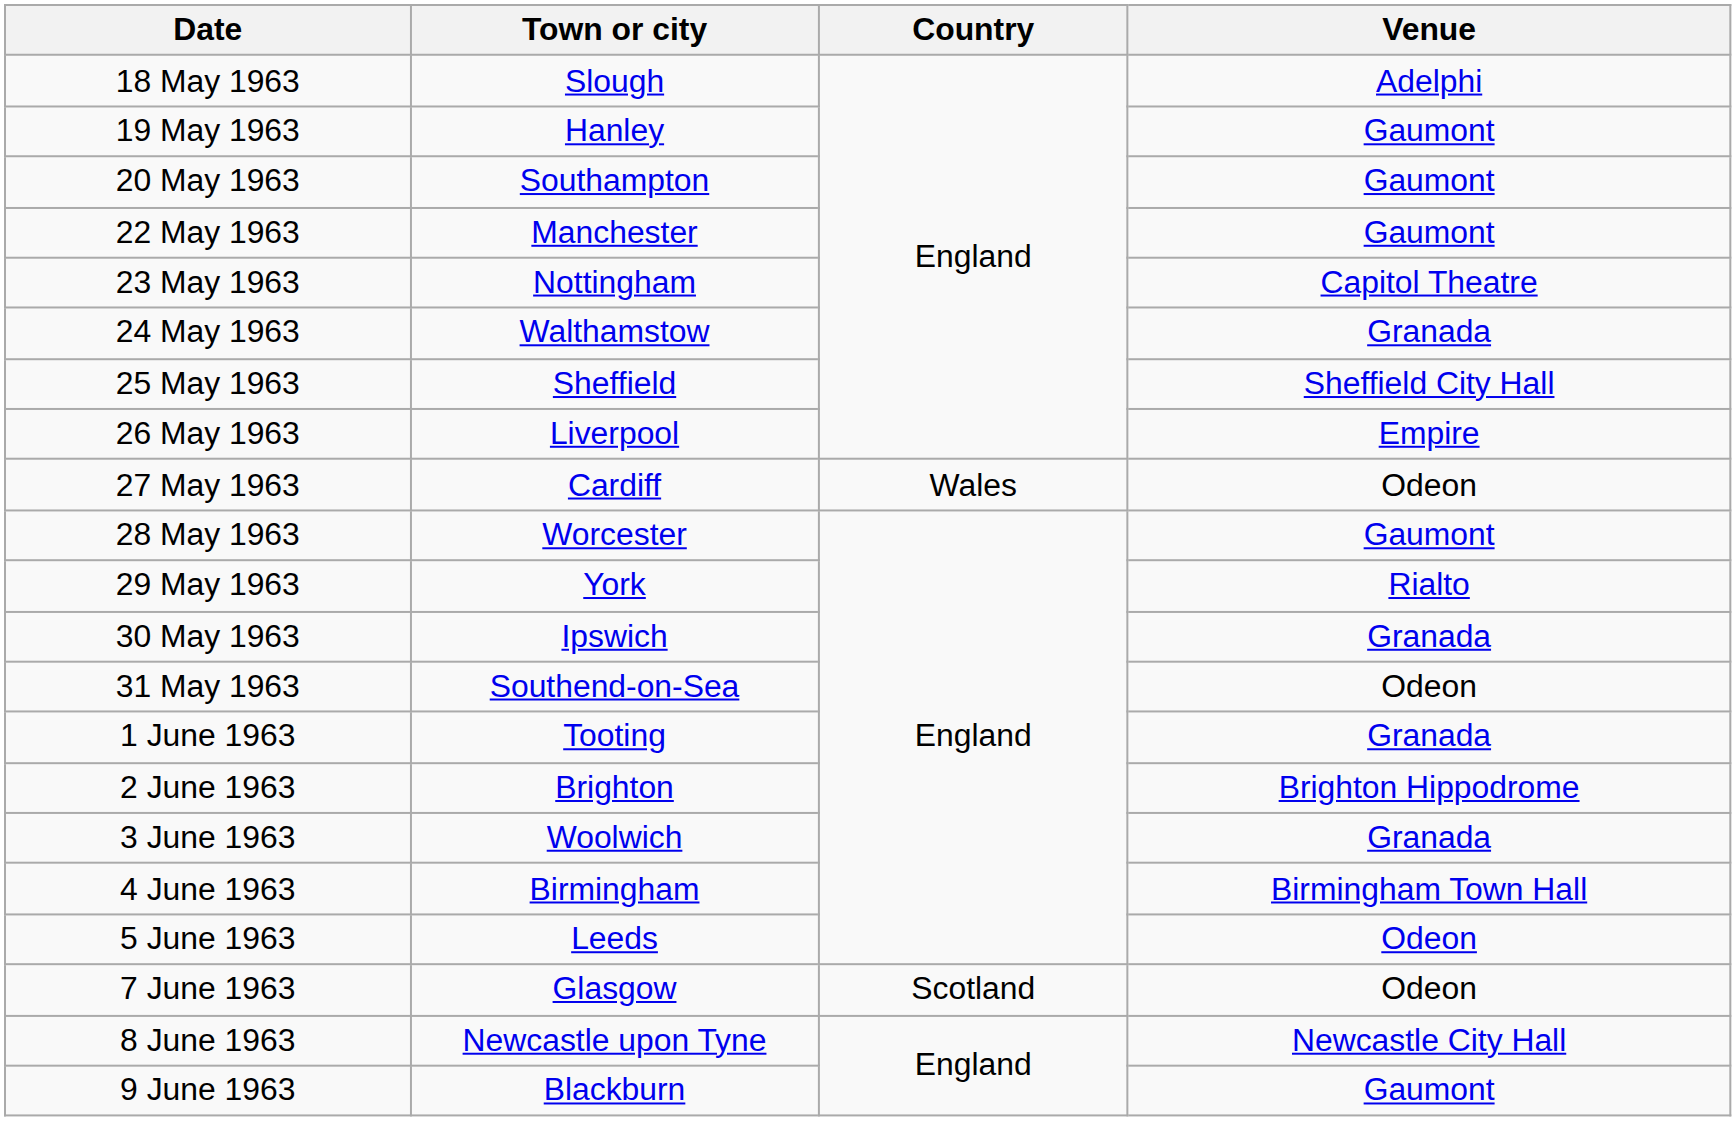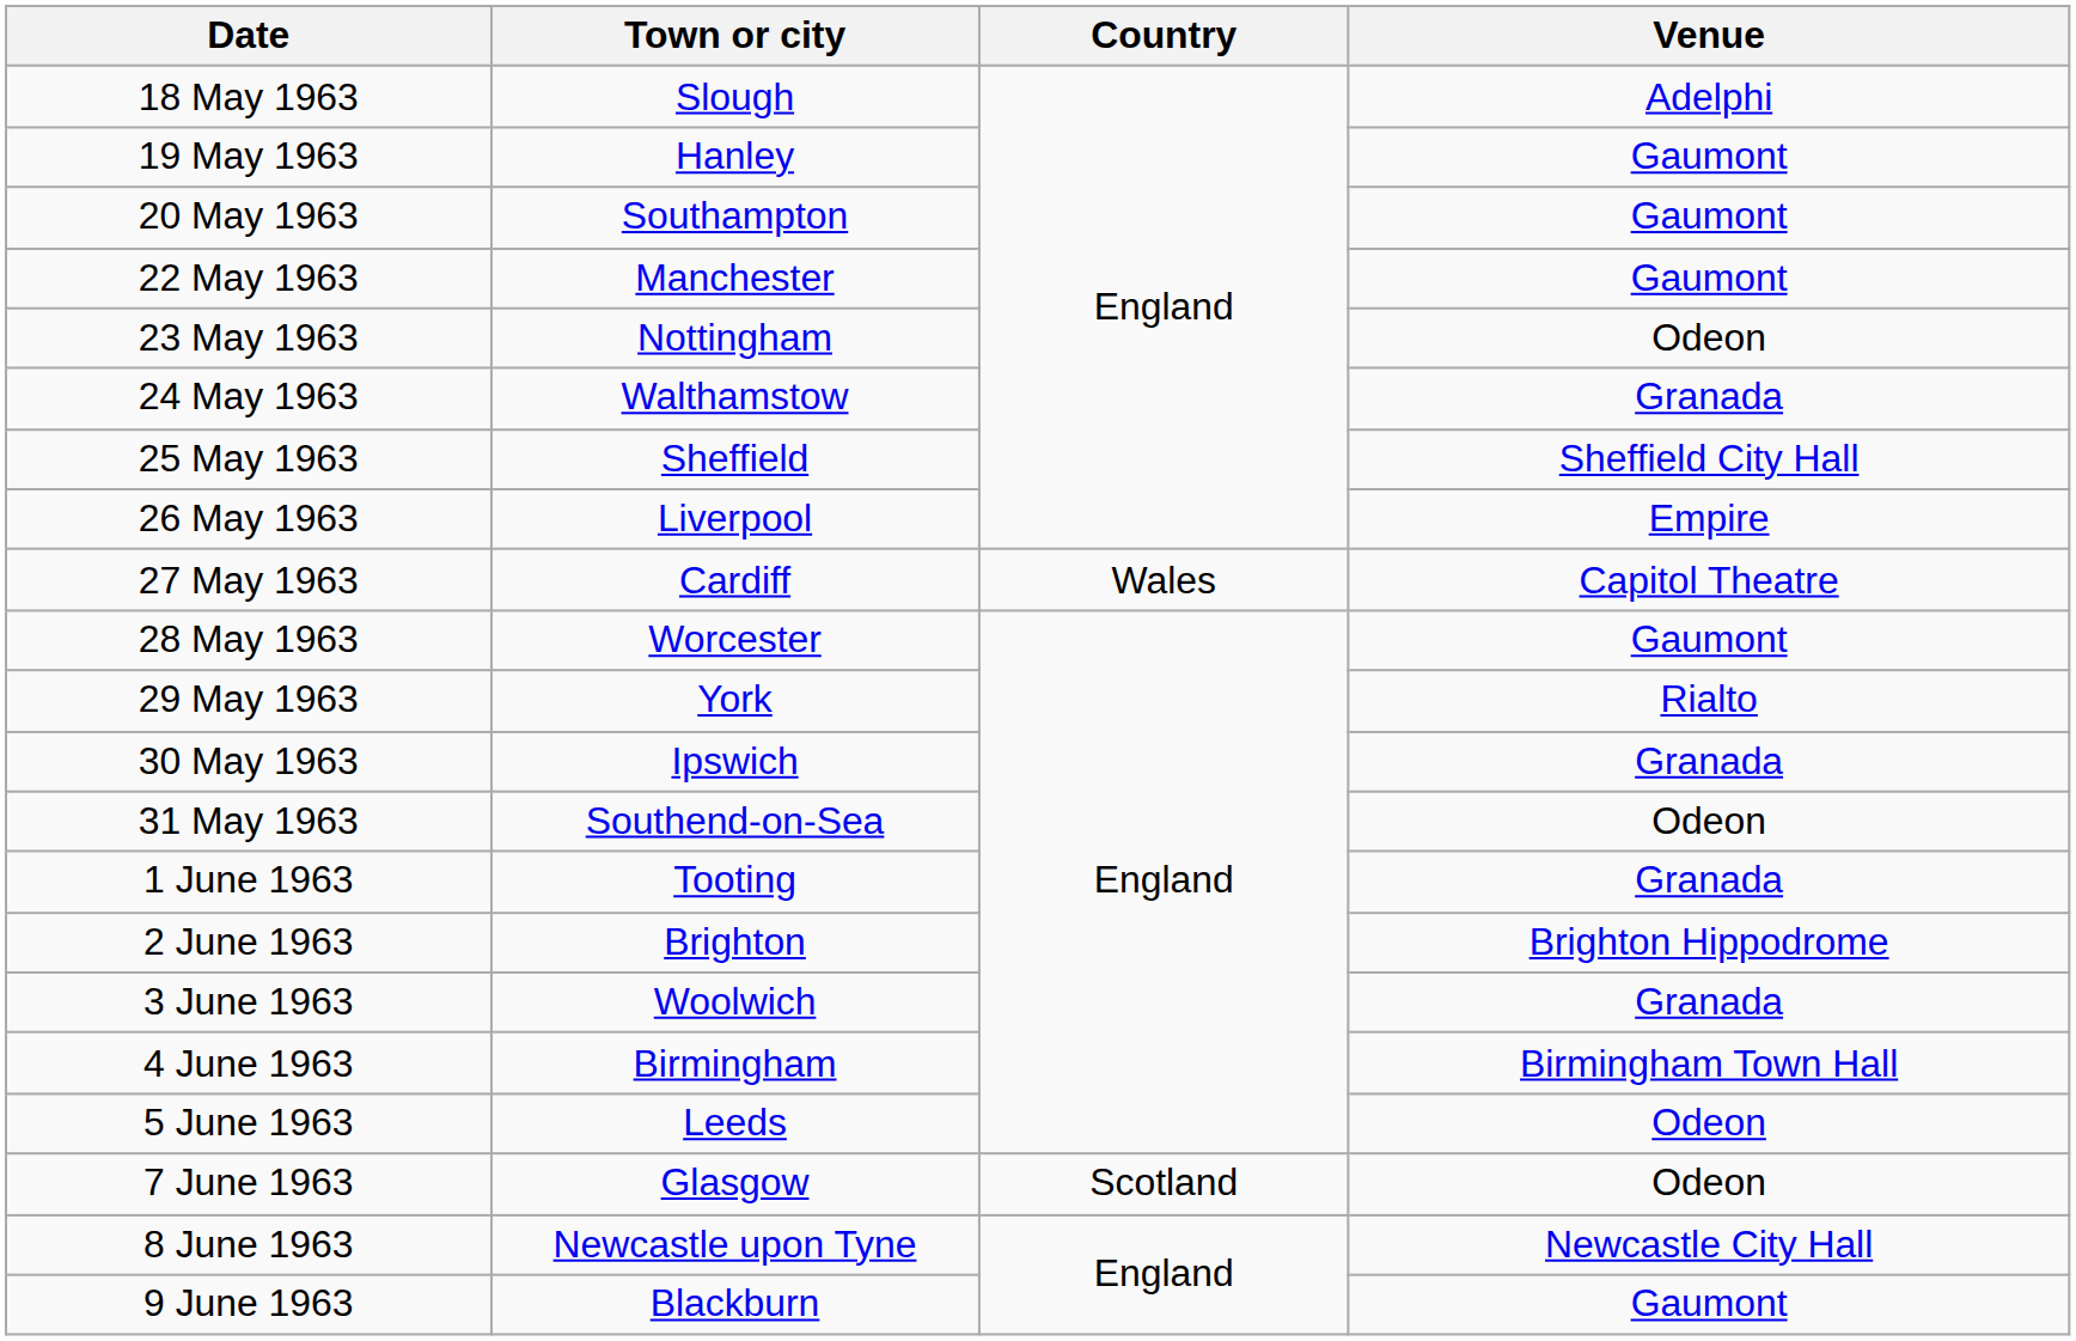 <table class="wikitable" style="text-align:center;">
 <tr>
 <th style="width:200px;">Date</th>
 <th style="width:200px;">Town or city</th>
 <th style="width:150px;">Country</th>
 <th style="width:300px;">Venue</th>
 </tr>
 <tr>
 <td>18 May 1963</td>
 <td><a href='#'>Slough</a></td>
 <td rowspan="8">England</td>
 <td><a href='#'>Adelphi</a></td>
 </tr>
 <tr>
 <td>19 May 1963</td>
 <td><a href='#'>Hanley</a></td>
 <td><a href='#'>Gaumont</a></td>
 </tr>
 <tr>
 <td>20 May 1963</td>
 <td><a href='#'>Southampton</a></td>
 <td><a href='#'>Gaumont</a></td>
 </tr>
 <tr>
 <td>22 May 1963</td>
 <td><a href='#'>Manchester</a></td>
 <td><a href='#'>Gaumont</a></td>
 </tr>
 <tr>
 <td>23 May 1963</td>
 <td><a href='#'>Nottingham</a></td>
-<td><a href='#'>Capitol Theatre</a></td>
+<td>Odeon</td>
 </tr>
 <tr>
 <td>24 May 1963</td>
 <td><a href='#'>Walthamstow</a></td>
 <td><a href='#'>Granada</a></td>
 </tr>
 <tr>
 <td>25 May 1963</td>
 <td><a href='#'>Sheffield</a></td>
 <td><a href='#'>Sheffield City Hall</a></td>
 </tr>
 <tr>
 <td>26 May 1963</td>
 <td><a href='#'>Liverpool</a></td>
 <td><a href='#'>Empire</a></td>
 </tr>
 <tr>
 <td>27 May 1963</td>
 <td><a href='#'>Cardiff</a></td>
 <td>Wales</td>
-<td>Odeon</td>
+<td><a href='#'>Capitol Theatre</a></td>
 </tr>
 <tr>
 <td>28 May 1963</td>
 <td><a href='#'>Worcester</a></td>
 <td rowspan="9">England</td>
 <td><a href='#'>Gaumont</a></td>
 </tr>
 <tr>
 <td>29 May 1963</td>
 <td><a href='#'>York</a></td>
 <td><a href='#'>Rialto</a></td>
 </tr>
 <tr>
 <td>30 May 1963</td>
 <td><a href='#'>Ipswich</a></td>
 <td><a href='#'>Granada</a></td>
 </tr>
 <tr>
 <td>31 May 1963</td>
 <td><a href='#'>Southend-on-Sea</a></td>
 <td>Odeon</td>
 </tr>
 <tr>
 <td>1 June 1963</td>
 <td><a href='#'>Tooting</a></td>
 <td><a href='#'>Granada</a></td>
 </tr>
 <tr>
 <td>2 June 1963</td>
 <td><a href='#'>Brighton</a></td>
 <td><a href='#'>Brighton Hippodrome</a></td>
 </tr>
 <tr>
 <td>3 June 1963</td>
 <td><a href='#'>Woolwich</a></td>
 <td><a href='#'>Granada</a></td>
 </tr>
 <tr>
 <td>4 June 1963</td>
 <td><a href='#'>Birmingham</a></td>
 <td><a href='#'>Birmingham Town Hall</a></td>
 </tr>
 <tr>
 <td>5 June 1963</td>
 <td><a href='#'>Leeds</a></td>
 <td><a href='#'>Odeon</a></td>
 </tr>
 <tr>
 <td>7 June 1963</td>
 <td><a href='#'>Glasgow</a></td>
 <td>Scotland</td>
 <td>Odeon</td>
 </tr>
 <tr>
 <td>8 June 1963</td>
 <td><a href='#'>Newcastle upon Tyne</a></td>
 <td rowspan="2">England</td>
 <td><a href='#'>Newcastle City Hall</a></td>
 </tr>
 <tr>
 <td>9 June 1963</td>
 <td><a href='#'>Blackburn</a></td>
 <td><a href='#'>Gaumont</a></td>
 </tr>
 </table>
